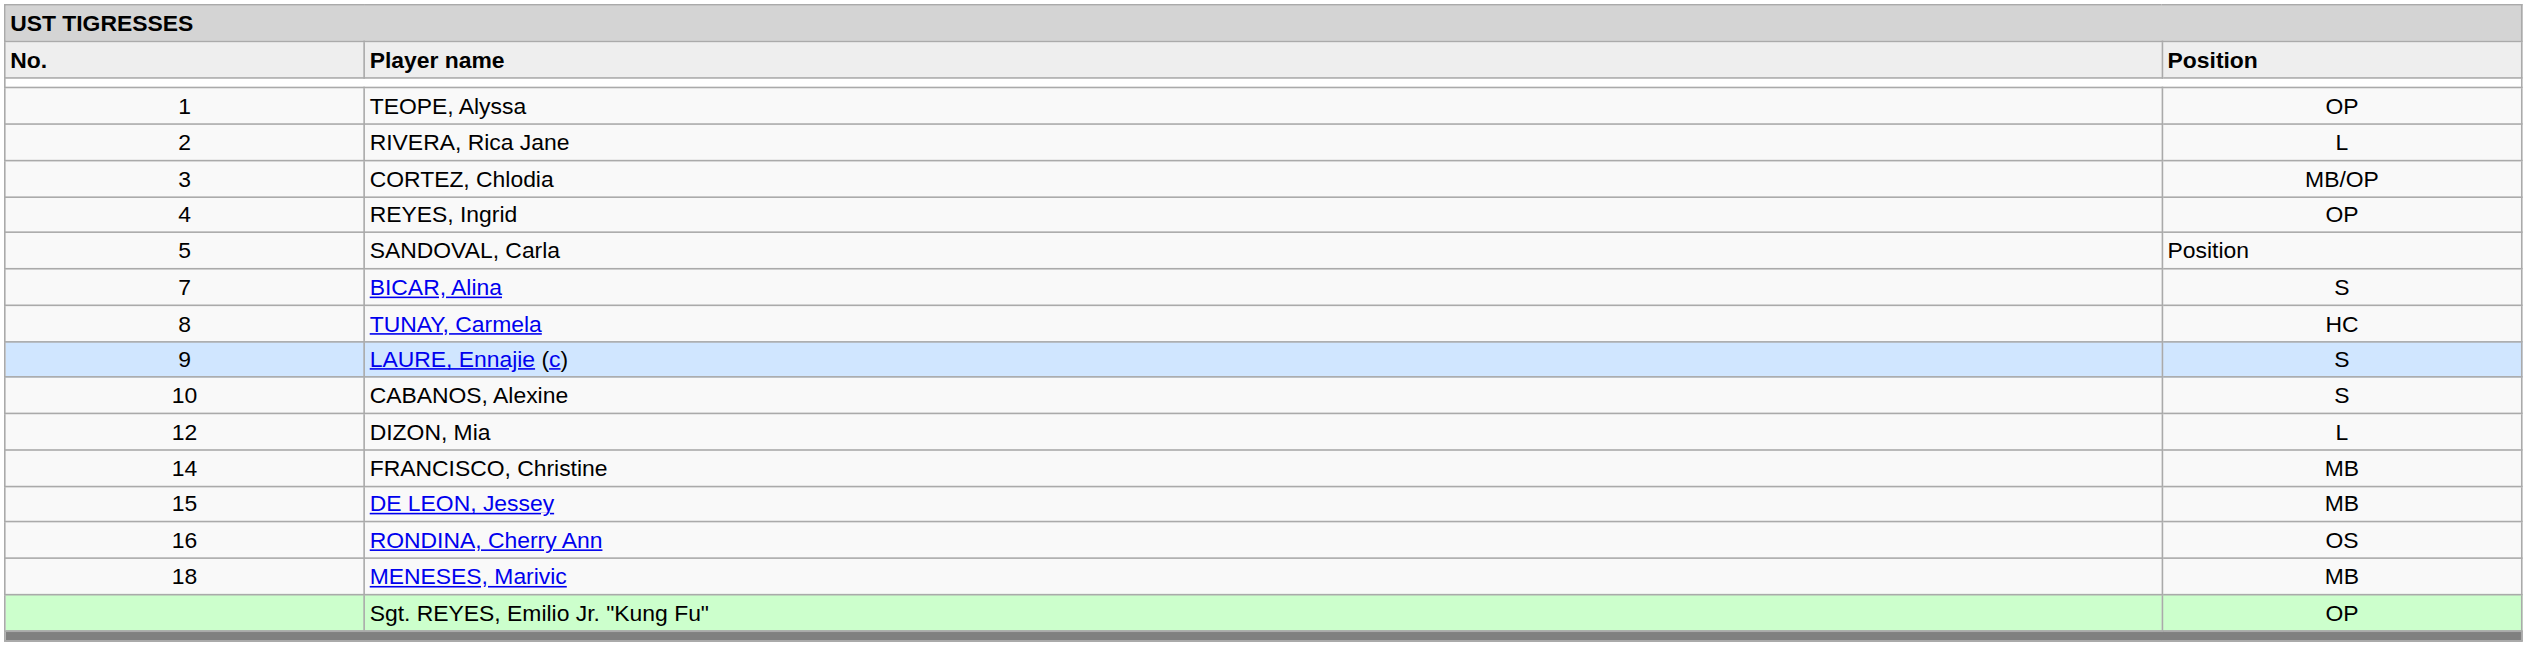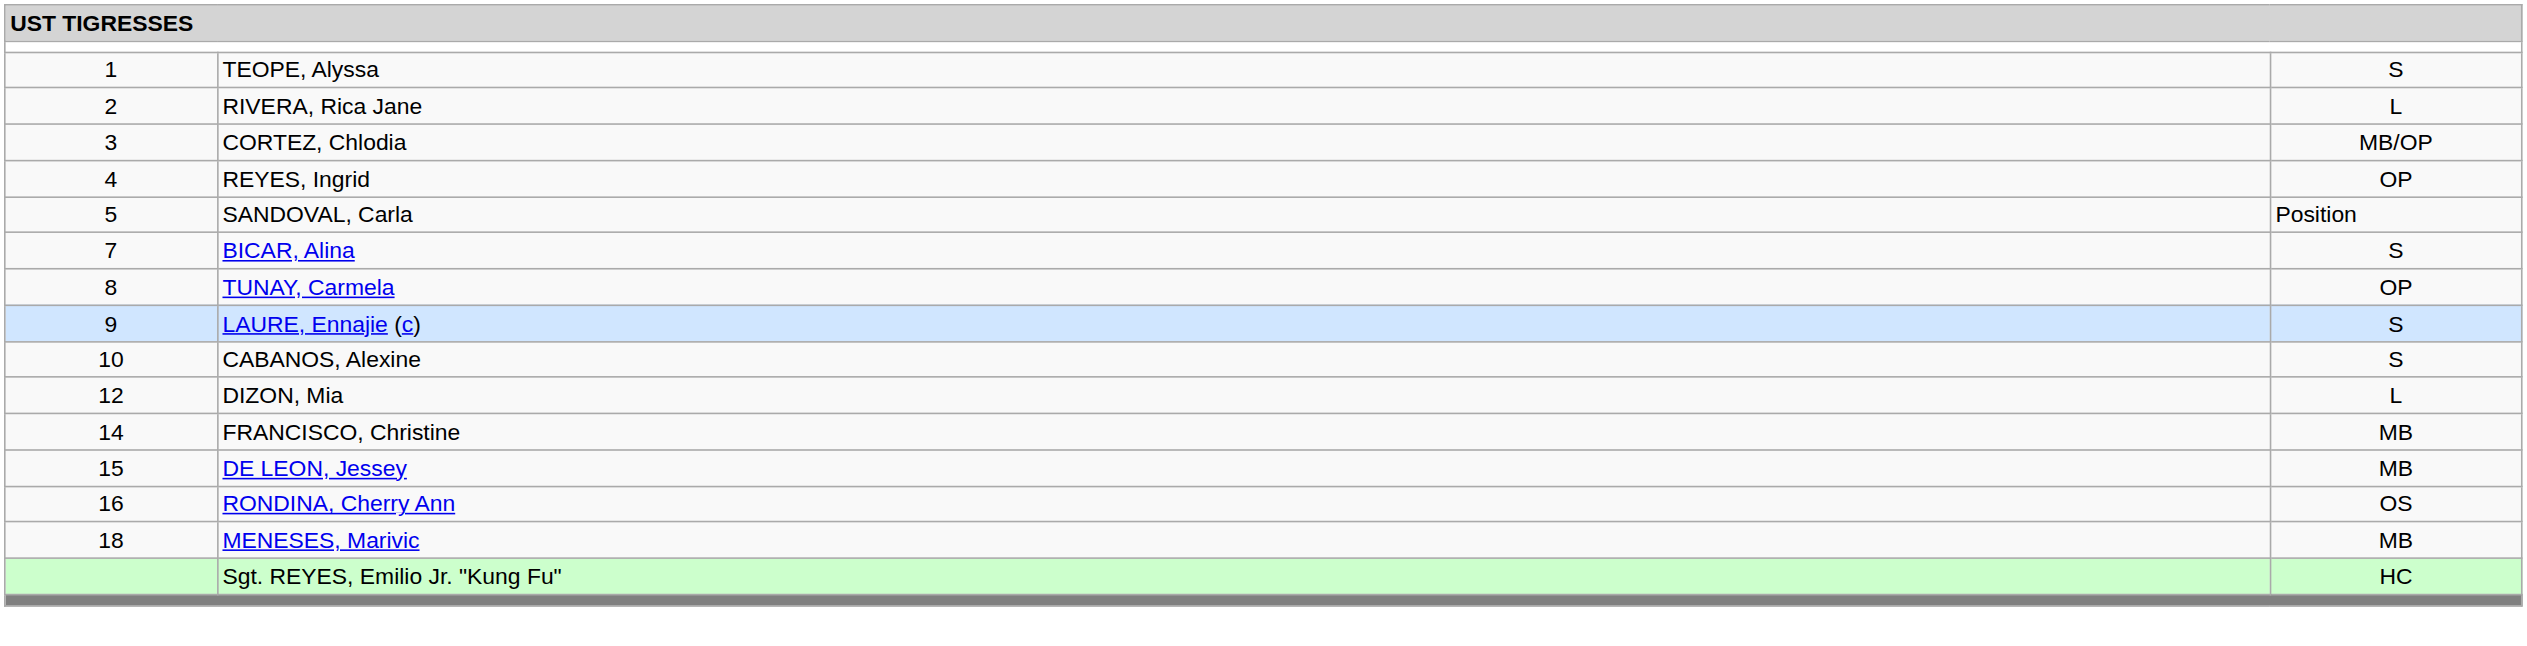 <table class="wikitable collapsible collapsed" style="font-size:90%; width:100%;">
 <tr>
 <th style="background:#D4D4D4; text-align:left;" colspan=3> UST TIGRESSES</th>
-</tr>
-<tr style="background:#EEEEEE; font-weight:bold;">
-<td width=10%>No.</td>
-<td width=50%>Player name</td>
-<td width=10%>Position</td>
 </tr>
 <tr style="background:#FFFFFF;">
 <td colspan=3 align=center></td>
 </tr>
 <tr>
 <td align=center>1</td>
 <td>TEOPE, Alyssa</td>
-<td align=center>OP</td>
+<td align=center>S</td>
 </tr>
 <tr>
 <td align=center>2</td>
 <td>RIVERA, Rica Jane</td>
 <td align=center>L</td>
 </tr>
 <tr>
 <td align=center>3</td>
 <td>CORTEZ, Chlodia</td>
 <td align=center>MB/OP</td>
 </tr>
 <tr>
 <td align=center>4</td>
 <td>REYES, Ingrid</td>
 <td align=center>OP</td>
 </tr>
 <tr>
 <td align=center>5</td>
 <td>SANDOVAL, Carla</td>
 <td width=10%>Position</td>
 </tr>
 <tr>
 <td align=center>7</td>
 <td><a href='#'>BICAR, Alina</a></td>
 <td align=center>S</td>
 </tr>
 <tr>
 <td align=center>8</td>
 <td><a href='#'>TUNAY, Carmela</a></td>
-<td align=center>HC</td>
+<td align=center>OP</td>
 </tr>
 <tr bgcolor=#D0E6FF>
 <td align=center>9</td>
 <td><a href='#'>LAURE, Ennajie</a> (<a href='#'>c</a>)</td>
 <td align=center>S</td>
 </tr>
 <tr>
 <td align=center>10</td>
 <td>CABANOS, Alexine</td>
 <td align=center>S</td>
 </tr>
 <tr>
 <td align=center>12</td>
 <td>DIZON, Mia</td>
 <td align=center>L</td>
 </tr>
 <tr>
 <td align=center>14</td>
 <td>FRANCISCO, Christine</td>
 <td align=center>MB</td>
 </tr>
 <tr>
 <td align=center>15</td>
 <td><a href='#'>DE LEON, Jessey</a></td>
 <td align=center>MB</td>
 </tr>
 <tr>
 <td align=center>16</td>
 <td><a href='#'>RONDINA, Cherry Ann</a></td>
 <td align=center>OS</td>
 </tr>
 <tr>
 <td align=center>18</td>
 <td><a href='#'>MENESES, Marivic</a></td>
 <td align=center>MB</td>
 </tr>
 <tr bgcolor=#ccffcc>
 <td align=center></td>
 <td>Sgt. REYES, Emilio Jr. "Kung Fu"</td>
-<td align=center>OP</td>
+<td align=center>HC</td>
 </tr>
 <tr>
 <th style="background:gray;" colspan=3></th>
 </tr>
 <tr>
 </tr>
 </table>
